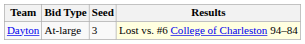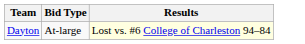 <table class="wikitable">
 <tr>
 <th style="text-align:center;">Team</th>
 <th style="text-align:center;">Bid Type</th>
-<th style="text-align:center;">Seed</th>
 <th style="text-align:center;">Results</th>
 </tr>
 <tr>
 <td><a href='#'>Dayton</a></td>
 <td>At-large</td>
-<td>3</td>
 <td style="background: lightyellow;">Lost vs. #6 <a href='#'>College of Charleston</a> 94–84</td>
 </tr>
 </table>
